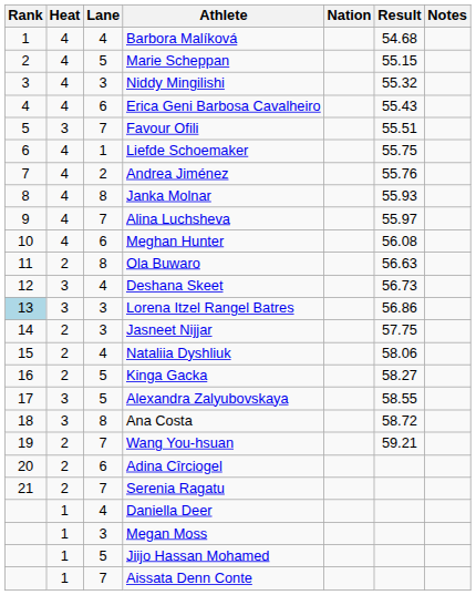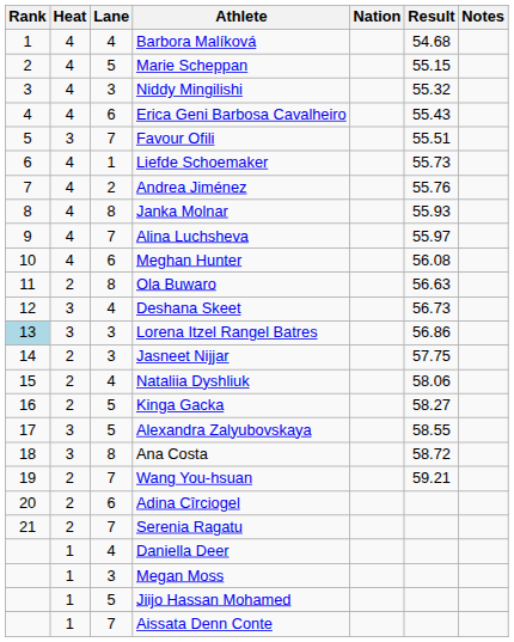 <table class="wikitable sortable" style="text-align:center">
 <tr>
 <th>Rank</th>
 <th>Heat</th>
 <th>Lane</th>
 <th>Athlete</th>
 <th>Nation</th>
 <th>Result</th>
 <th>Notes</th>
 </tr>
 <tr>
 <td>1</td>
 <td>4</td>
 <td>4</td>
 <td align=left><a href='#'>Barbora Malíková</a></td>
 <td align=left></td>
 <td>54.68</td>
 <td></td>
 </tr>
 <tr>
 <td>2</td>
 <td>4</td>
 <td>5</td>
 <td align=left><a href='#'>Marie Scheppan</a></td>
 <td align=left></td>
 <td>55.15</td>
 <td></td>
 </tr>
 <tr>
 <td>3</td>
 <td>4</td>
 <td>3</td>
 <td align=left><a href='#'>Niddy Mingilishi</a></td>
 <td align=left></td>
 <td>55.32</td>
 <td></td>
 </tr>
 <tr>
 <td>4</td>
 <td>4</td>
 <td>6</td>
 <td align=left><a href='#'>Erica Geni Barbosa Cavalheiro</a></td>
 <td align=left></td>
 <td>55.43</td>
 <td></td>
 </tr>
 <tr>
 <td>5</td>
 <td>3</td>
 <td>7</td>
 <td align=left><a href='#'>Favour Ofili</a></td>
 <td align=left></td>
 <td>55.51</td>
 <td></td>
 </tr>
 <tr>
 <td>6</td>
 <td>4</td>
 <td>1</td>
 <td align=left><a href='#'>Liefde Schoemaker</a></td>
 <td align=left></td>
-<td>55.75</td>
+<td>55.73</td>
 <td></td>
 </tr>
 <tr>
 <td>7</td>
 <td>4</td>
 <td>2</td>
 <td align=left><a href='#'>Andrea Jiménez</a></td>
 <td align=left></td>
 <td>55.76</td>
 <td></td>
 </tr>
 <tr>
 <td>8</td>
 <td>4</td>
 <td>8</td>
 <td align=left><a href='#'>Janka Molnar</a></td>
 <td align=left></td>
 <td>55.93</td>
 <td></td>
 </tr>
 <tr>
 <td>9</td>
 <td>4</td>
 <td>7</td>
 <td align=left><a href='#'>Alina Luchsheva</a></td>
 <td align=left></td>
 <td>55.97</td>
 <td></td>
 </tr>
 <tr>
 <td>10</td>
 <td>4</td>
 <td>6</td>
 <td align=left><a href='#'>Meghan Hunter</a></td>
 <td align=left></td>
 <td>56.08</td>
 <td></td>
 </tr>
 <tr>
 <td>11</td>
 <td>2</td>
 <td>8</td>
 <td align=left><a href='#'>Ola Buwaro</a></td>
 <td align=left></td>
 <td>56.63</td>
 <td></td>
 </tr>
 <tr>
 <td>12</td>
 <td>3</td>
 <td>4</td>
 <td align=left><a href='#'>Deshana Skeet</a></td>
 <td align=left></td>
 <td>56.73</td>
 <td></td>
 </tr>
 <tr>
 <td style="background: lightblue;">13</td>
 <td>3</td>
 <td>3</td>
 <td align=left><a href='#'>Lorena Itzel Rangel Batres</a></td>
 <td align=left></td>
 <td>56.86</td>
 <td></td>
 </tr>
 <tr>
 <td>14</td>
 <td>2</td>
 <td>3</td>
 <td align=left><a href='#'>Jasneet Nijjar</a></td>
 <td align=left></td>
 <td>57.75</td>
 <td></td>
 </tr>
 <tr>
 <td>15</td>
 <td>2</td>
 <td>4</td>
 <td align=left><a href='#'>Nataliia Dyshliuk</a></td>
 <td align=left></td>
 <td>58.06</td>
 <td></td>
 </tr>
 <tr>
 <td>16</td>
 <td>2</td>
 <td>5</td>
 <td align=left><a href='#'>Kinga Gacka</a></td>
 <td align=left></td>
 <td>58.27</td>
 <td></td>
 </tr>
 <tr>
 <td>17</td>
 <td>3</td>
 <td>5</td>
 <td align=left><a href='#'>Alexandra Zalyubovskaya</a></td>
 <td align=left></td>
 <td>58.55</td>
 <td></td>
 </tr>
 <tr>
 <td>18</td>
 <td>3</td>
 <td>8</td>
 <td align=left>Ana Costa</td>
 <td align=left></td>
 <td>58.72</td>
 <td></td>
 </tr>
 <tr>
 <td>19</td>
 <td>2</td>
 <td>7</td>
 <td align=left><a href='#'>Wang You-hsuan</a></td>
 <td align=left></td>
 <td>59.21</td>
 <td></td>
 </tr>
 <tr>
 <td>20</td>
 <td>2</td>
 <td>6</td>
 <td align=left><a href='#'>Adina Cîrciogel</a></td>
 <td align=left></td>
 <td></td>
 <td></td>
 </tr>
 <tr>
 <td>21</td>
 <td>2</td>
 <td>7</td>
 <td align=left><a href='#'>Serenia Ragatu</a></td>
 <td align=left></td>
 <td></td>
 <td></td>
 </tr>
 <tr>
 <td></td>
 <td>1</td>
 <td>4</td>
 <td align=left><a href='#'>Daniella Deer</a></td>
 <td align=left></td>
 <td></td>
 <td></td>
 </tr>
 <tr>
 <td></td>
 <td>1</td>
 <td>3</td>
 <td align=left><a href='#'>Megan Moss</a></td>
 <td align=left></td>
 <td></td>
 <td></td>
 </tr>
 <tr>
 <td></td>
 <td>1</td>
 <td>5</td>
 <td align=left><a href='#'>Jiijo Hassan Mohamed</a></td>
 <td align=left></td>
 <td></td>
 <td></td>
 </tr>
 <tr>
 <td></td>
 <td>1</td>
 <td>7</td>
 <td align=left><a href='#'>Aissata Denn Conte</a></td>
 <td align=left></td>
 <td></td>
 <td></td>
 </tr>
 </table>
